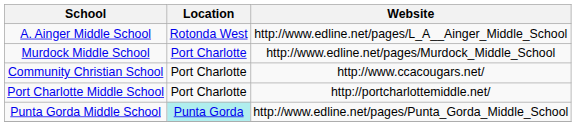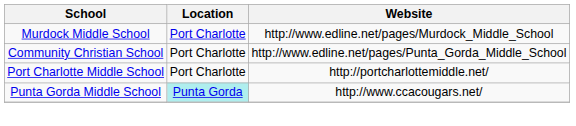 <table class="wikitable" style="text-align:center">
 <tr>
 <th>School</th>
 <th>Location</th>
 <th>Website</th>
-</tr>
-<tr>
-<td><a href='#'>A. Ainger Middle School</a></td>
-<td><a href='#'>Rotonda West</a></td>
-<td>http://www.edline.net/pages/L_A__Ainger_Middle_School</td>
 </tr>
 <tr>
 <td><a href='#'>Murdock Middle School</a></td>
 <td><a href='#'>Port Charlotte</a></td>
 <td>http://www.edline.net/pages/Murdock_Middle_School</td>
 </tr>
 <tr>
 <td><a href='#'>Community Christian School</a></td>
 <td>Port Charlotte</td>
-<td>http://www.ccacougars.net/</td>
+<td>http://www.edline.net/pages/Punta_Gorda_Middle_School</td>
 </tr>
 <tr>
 <td><a href='#'>Port Charlotte Middle School</a></td>
 <td>Port Charlotte</td>
 <td>http://portcharlottemiddle.net/</td>
 </tr>
 <tr>
 <td><a href='#'>Punta Gorda Middle School</a></td>
 <td style="background: paleturquoise;"><a href='#'>Punta Gorda</a></td>
-<td>http://www.edline.net/pages/Punta_Gorda_Middle_School</td>
+<td>http://www.ccacougars.net/</td>
 </tr>
 <tr>
 </tr>
 </table>
